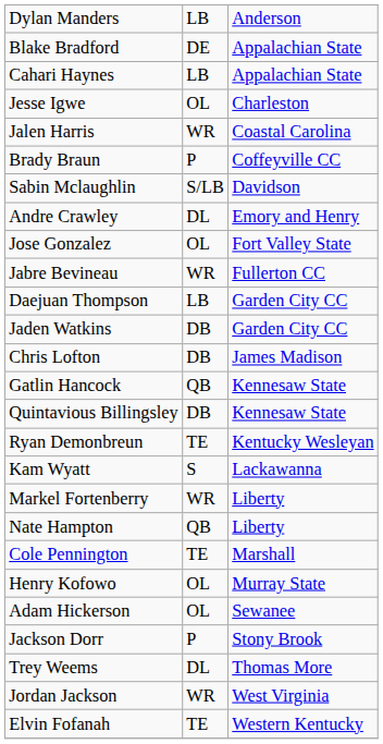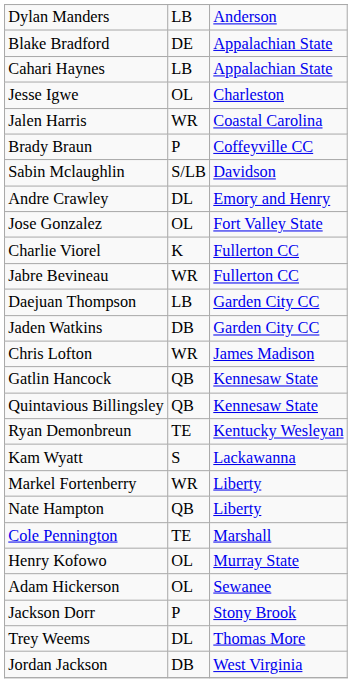 <table class="wikitable sortable">
 <tr>
 </tr>
 <tr>
 <td>Dylan Manders</td>
 <td>LB</td>
 <td><a href='#'>Anderson</a></td>
 </tr>
 <tr>
 <td>Blake Bradford</td>
 <td>DE</td>
 <td><a href='#'>Appalachian State</a></td>
 </tr>
 <tr>
 <td>Cahari Haynes</td>
 <td>LB</td>
 <td><a href='#'>Appalachian State</a></td>
 </tr>
 <tr>
 <td>Jesse Igwe</td>
 <td>OL</td>
 <td><a href='#'>Charleston</a></td>
 </tr>
 <tr>
 <td>Jalen Harris</td>
 <td>WR</td>
 <td><a href='#'>Coastal Carolina</a></td>
 </tr>
 <tr>
 <td>Brady Braun</td>
 <td>P</td>
 <td><a href='#'>Coffeyville CC</a></td>
 </tr>
 <tr>
 <td>Sabin Mclaughlin</td>
 <td>S/LB</td>
 <td><a href='#'>Davidson</a></td>
 </tr>
 <tr>
 <td>Andre Crawley</td>
 <td>DL</td>
 <td><a href='#'>Emory and Henry</a></td>
 </tr>
 <tr>
 <td>Jose Gonzalez</td>
 <td>OL</td>
 <td><a href='#'>Fort Valley State</a></td>
 </tr>
 <tr>
+<td>Charlie Viorel</td>
+<td>K</td>
+<td><a href='#'>Fullerton CC</a></td>
+</tr>
+<tr>
 <td>Jabre Bevineau</td>
 <td>WR</td>
 <td><a href='#'>Fullerton CC</a></td>
 </tr>
 <tr>
 <td>Daejuan Thompson</td>
 <td>LB</td>
 <td><a href='#'>Garden City CC</a></td>
 </tr>
 <tr>
 <td>Jaden Watkins</td>
 <td>DB</td>
 <td><a href='#'>Garden City CC</a></td>
 </tr>
 <tr>
 <td>Chris Lofton</td>
-<td>DB</td>
+<td>WR</td>
 <td><a href='#'>James Madison</a></td>
 </tr>
 <tr>
 <td>Gatlin Hancock</td>
 <td>QB</td>
 <td><a href='#'>Kennesaw State</a></td>
 </tr>
 <tr>
 <td>Quintavious Billingsley</td>
-<td>DB</td>
+<td>QB</td>
 <td><a href='#'>Kennesaw State</a></td>
 </tr>
 <tr>
 <td>Ryan Demonbreun</td>
 <td>TE</td>
 <td><a href='#'>Kentucky Wesleyan</a></td>
 </tr>
 <tr>
 <td>Kam Wyatt</td>
 <td>S</td>
 <td><a href='#'>Lackawanna</a></td>
 </tr>
 <tr>
 <td>Markel Fortenberry</td>
 <td>WR</td>
 <td><a href='#'>Liberty</a></td>
 </tr>
 <tr>
 <td>Nate Hampton</td>
 <td>QB</td>
 <td><a href='#'>Liberty</a></td>
 </tr>
 <tr>
 <td><a href='#'>Cole Pennington</a></td>
 <td>TE</td>
 <td><a href='#'>Marshall</a></td>
 </tr>
 <tr>
 <td>Henry Kofowo</td>
 <td>OL</td>
 <td><a href='#'>Murray State</a></td>
 </tr>
 <tr>
 <td>Adam Hickerson</td>
 <td>OL</td>
 <td><a href='#'>Sewanee</a></td>
 </tr>
 <tr>
 <td>Jackson Dorr</td>
 <td>P</td>
 <td><a href='#'>Stony Brook</a></td>
 </tr>
 <tr>
 <td>Trey Weems</td>
 <td>DL</td>
 <td><a href='#'>Thomas More</a></td>
 </tr>
 <tr>
 <td>Jordan Jackson</td>
-<td>WR</td>
+<td>DB</td>
 <td><a href='#'>West Virginia</a></td>
-</tr>
-<tr>
-<td>Elvin Fofanah</td>
-<td>TE</td>
-<td><a href='#'>Western Kentucky</a></td>
 </tr>
 <tr>
 </tr>
 </table>
